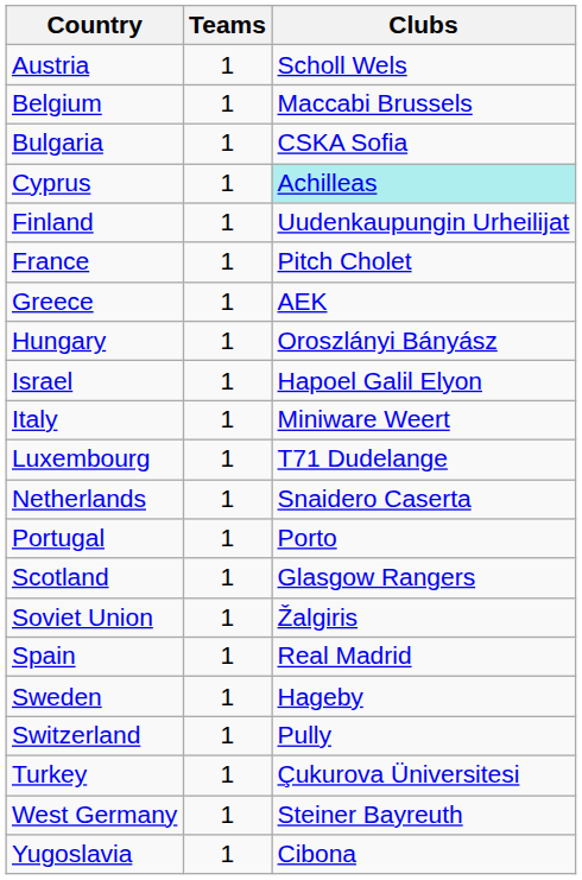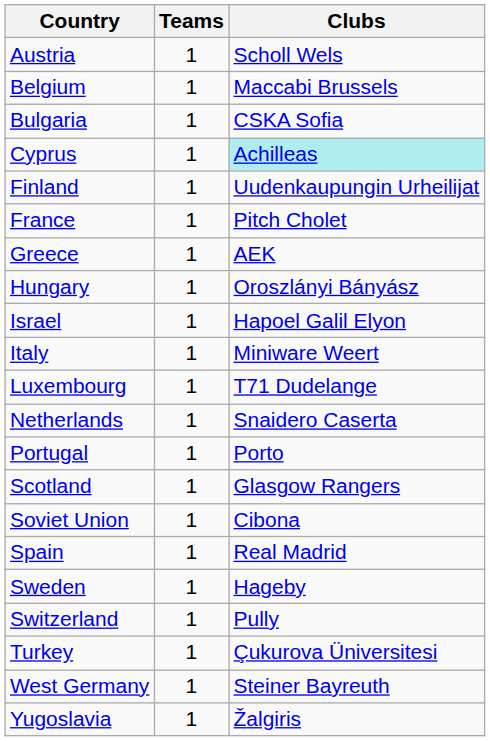 <table class="wikitable" style="margin-left:0.5em;">
 <tr>
 <th>Country</th>
 <th>Teams</th>
 <th colspan=5>Clubs</th>
 </tr>
 <tr>
 <td> <a href='#'>Austria</a></td>
 <td align=center>1</td>
 <td><a href='#'>Scholl Wels</a></td>
 </tr>
 <tr>
 <td> <a href='#'>Belgium</a></td>
 <td align=center>1</td>
 <td><a href='#'>Maccabi Brussels</a></td>
 </tr>
 <tr>
 <td> <a href='#'>Bulgaria</a></td>
 <td align=center>1</td>
 <td><a href='#'>CSKA Sofia</a></td>
 </tr>
 <tr>
 <td> <a href='#'>Cyprus</a></td>
 <td align=center>1</td>
 <td style="background: paleturquoise;"><a href='#'>Achilleas</a></td>
 </tr>
 <tr>
 <td> <a href='#'>Finland</a></td>
 <td align=center>1</td>
 <td><a href='#'>Uudenkaupungin Urheilijat</a></td>
 </tr>
 <tr>
 <td> <a href='#'>France</a></td>
 <td align=center>1</td>
 <td><a href='#'>Pitch Cholet</a></td>
 </tr>
 <tr>
 <td> <a href='#'>Greece</a></td>
 <td align=center>1</td>
 <td><a href='#'>AEK</a></td>
 </tr>
 <tr>
 <td> <a href='#'>Hungary</a></td>
 <td align=center>1</td>
 <td><a href='#'>Oroszlányi Bányász</a></td>
 </tr>
 <tr>
 <td> <a href='#'>Israel</a></td>
 <td align=center>1</td>
 <td><a href='#'>Hapoel Galil Elyon</a></td>
 </tr>
 <tr>
 <td> <a href='#'>Italy</a></td>
 <td align=center>1</td>
 <td><a href='#'>Miniware Weert</a></td>
 </tr>
 <tr>
 <td> <a href='#'>Luxembourg</a></td>
 <td align=center>1</td>
 <td><a href='#'>T71 Dudelange</a></td>
 </tr>
 <tr>
 <td> <a href='#'>Netherlands</a></td>
 <td align=center>1</td>
 <td><a href='#'>Snaidero Caserta</a></td>
 </tr>
 <tr>
 <td> <a href='#'>Portugal</a></td>
 <td align=center>1</td>
 <td><a href='#'>Porto</a></td>
 </tr>
 <tr>
 <td> <a href='#'>Scotland</a></td>
 <td align=center>1</td>
 <td><a href='#'>Glasgow Rangers</a></td>
 </tr>
 <tr>
 <td> <a href='#'>Soviet Union</a></td>
 <td align=center>1</td>
-<td><a href='#'>Žalgiris</a></td>
+<td><a href='#'>Cibona</a></td>
 </tr>
 <tr>
 <td> <a href='#'>Spain</a></td>
 <td align=center>1</td>
 <td><a href='#'>Real Madrid</a></td>
 </tr>
 <tr>
 <td> <a href='#'>Sweden</a></td>
 <td align=center>1</td>
 <td><a href='#'>Hageby</a></td>
 </tr>
 <tr>
 <td> <a href='#'>Switzerland</a></td>
 <td align=center>1</td>
 <td><a href='#'>Pully</a></td>
 </tr>
 <tr>
 <td> <a href='#'>Turkey</a></td>
 <td align=center>1</td>
 <td><a href='#'>Çukurova Üniversitesi</a></td>
 </tr>
 <tr>
 <td> <a href='#'>West Germany</a></td>
 <td align=center>1</td>
 <td><a href='#'>Steiner Bayreuth</a></td>
 </tr>
 <tr>
 <td> <a href='#'>Yugoslavia</a></td>
 <td align=center>1</td>
-<td><a href='#'>Cibona</a></td>
+<td><a href='#'>Žalgiris</a></td>
 </tr>
 </table>
